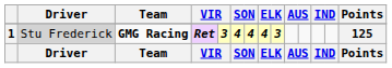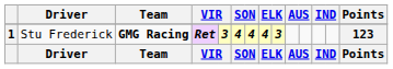 <table class="wikitable" style="font-size: 85%; text-align:center;">
 <tr>
 <th></th>
 <th>Driver</th>
 <th>Team</th>
 <th colspan=2><a href='#'>VIR</a><br></th>
 <th colspan=2><a href='#'>SON</a><br></th>
 <th colspan=2><a href='#'>ELK</a><br></th>
 <th colspan=2><a href='#'>AUS</a><br></th>
 <th colspan=2><a href='#'>IND</a><br></th>
 <th>Points</th>
 </tr>
 <tr>
 </tr>
 <tr>
 <th>1</th>
-<td align=left style="background: lightgrey;"> Stu Frederick</td>
+<td align=left> Stu Frederick</td>
 <td align=left><strong> GMG Racing</strong></td>
 <td style="background:#efcfff;"><strong><em>Ret</em></strong></td>
 <td style="background:#ffffbf;"><strong><em>3</em></strong></td>
 <td style="background:#ffffbf;"><strong><em>4</em></strong></td>
 <td style="background:#ffffbf;"><strong><em>4</em></strong></td>
 <td style="background:#ffffbf;"><strong><em>4</em></strong></td>
 <td style="background:#ffffbf;"><strong><em>3</em></strong></td>
 <td></td>
 <td></td>
 <td></td>
 <td></td>
-<th>125</th>
+<th>123</th>
 </tr>
 <tr valign="top">
 <th valign=middle></th>
 <th valign=middle>Driver</th>
 <th valign=middle>Team</th>
 <th colspan=2><a href='#'>VIR</a><br></th>
 <th colspan=2><a href='#'>SON</a><br></th>
 <th colspan=2><a href='#'>ELK</a><br></th>
 <th colspan=2><a href='#'>AUS</a><br></th>
 <th colspan=2><a href='#'>IND</a><br></th>
 <th valign=middle>Points</th>
 </tr>
 </table>
